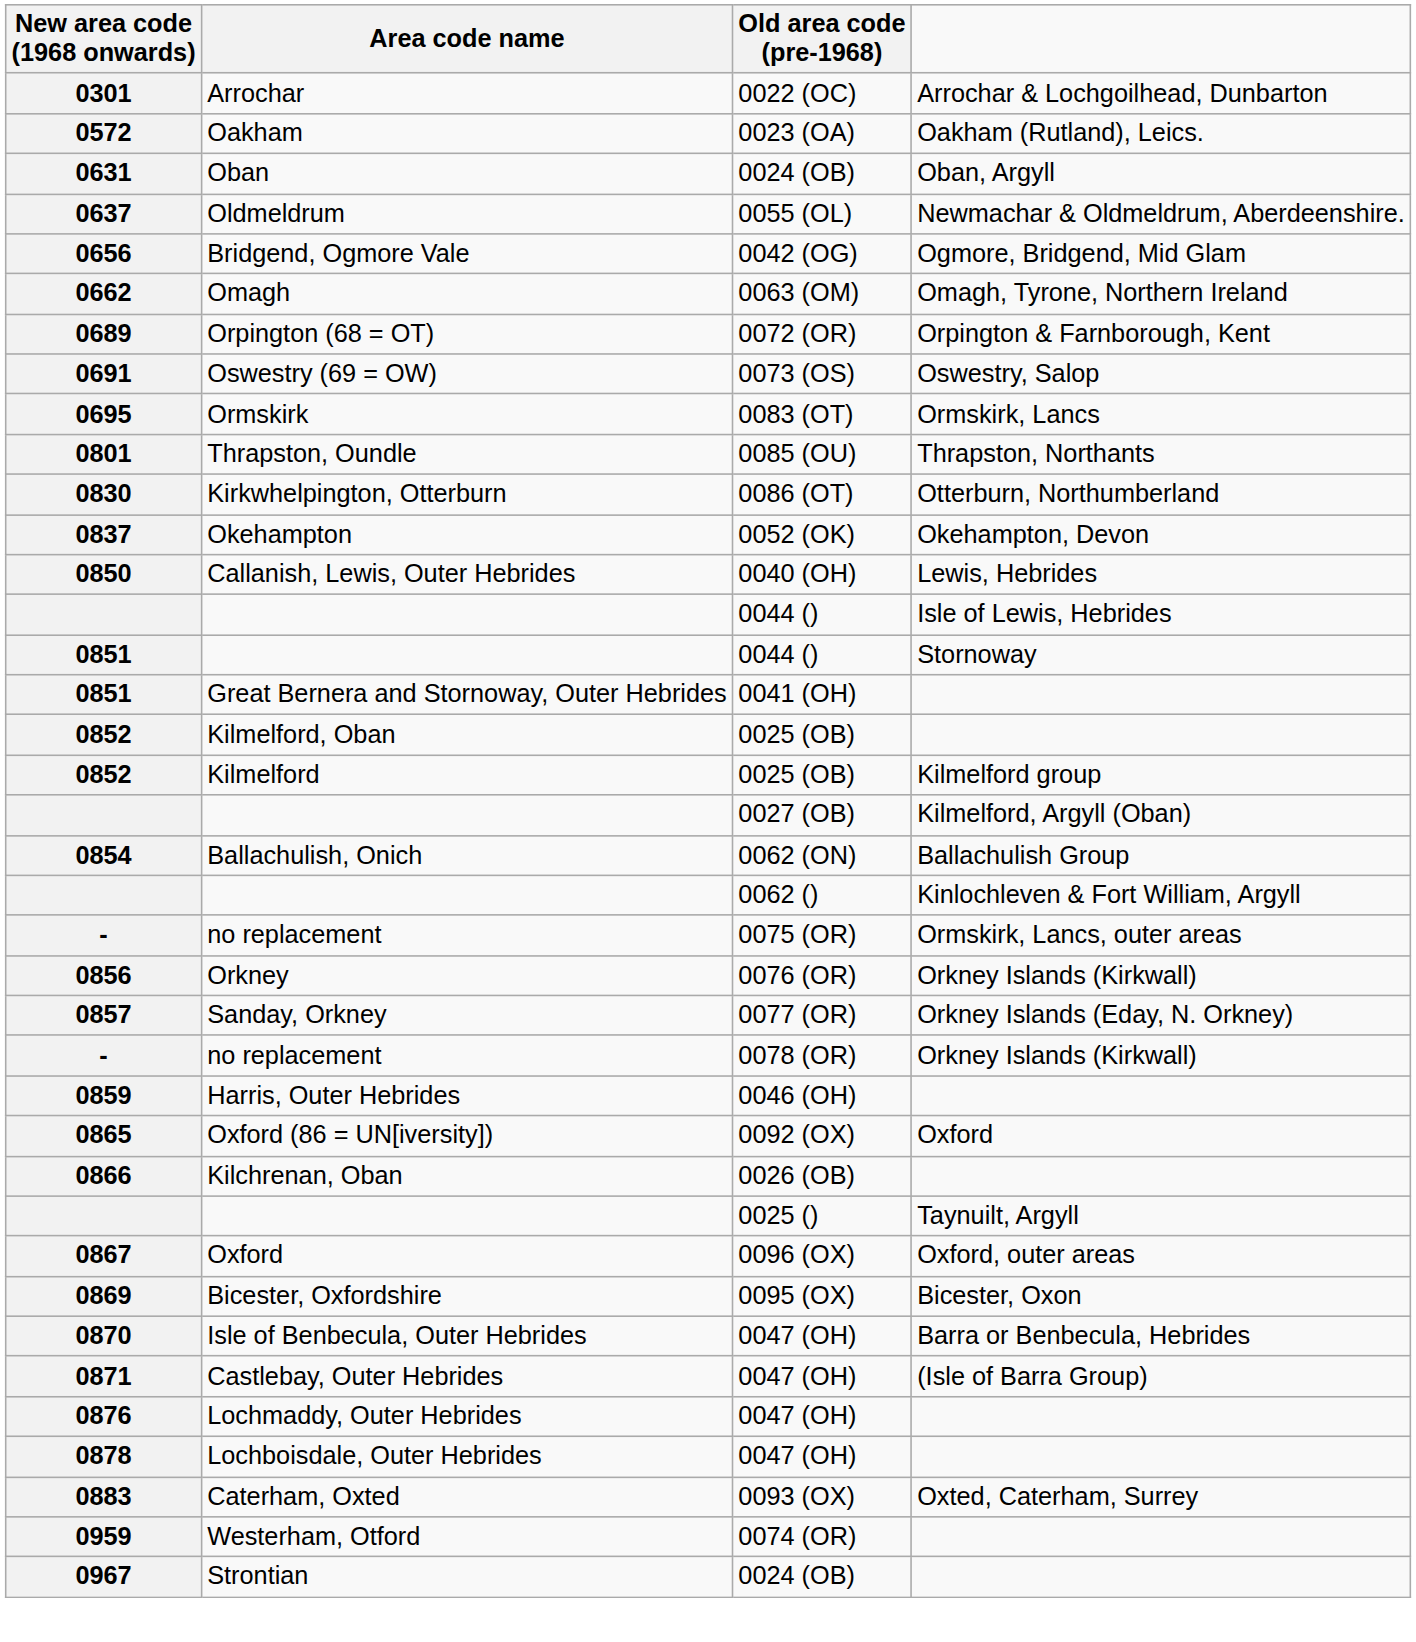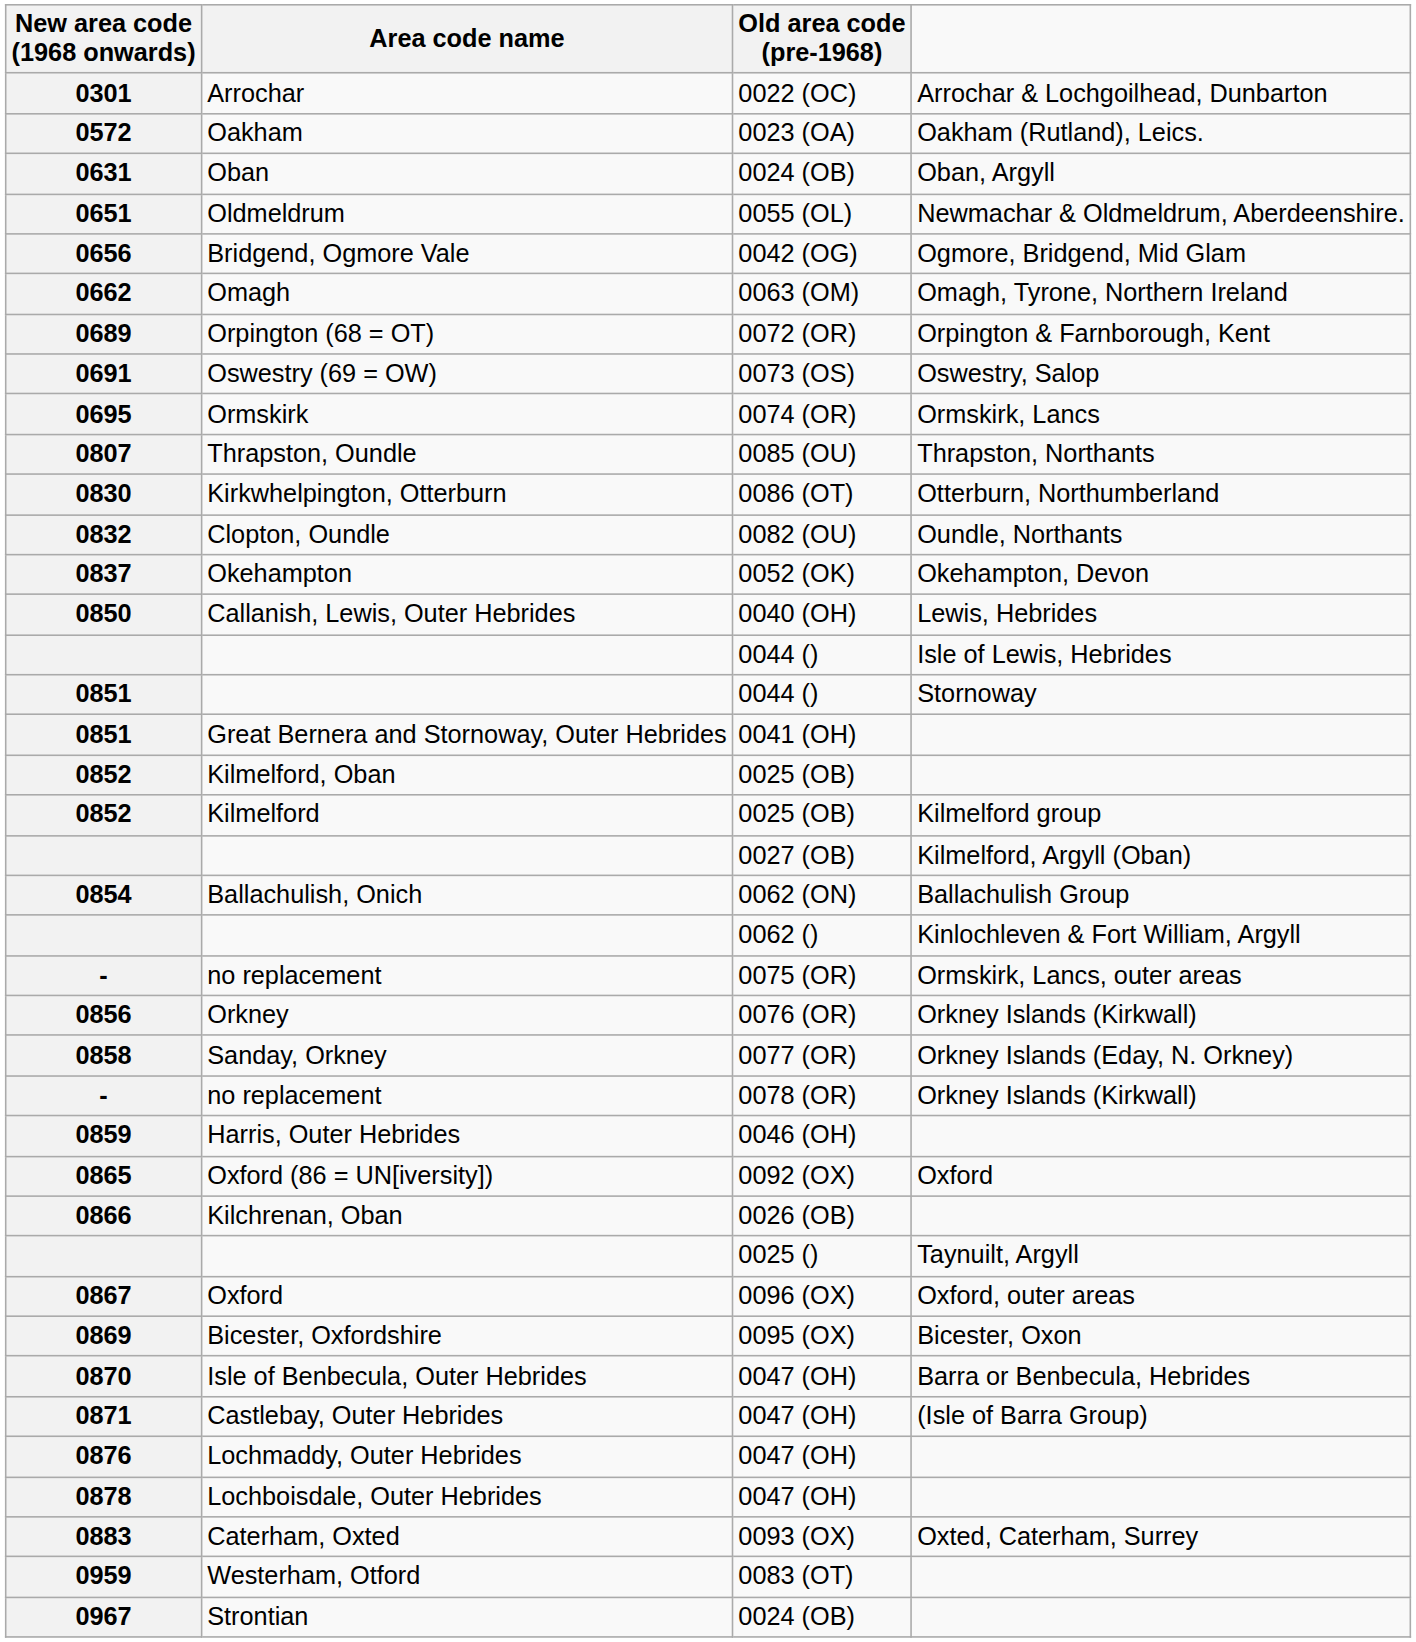 <table class="wikitable" style="margin-left: 1.5em;">
 <tr>
 <th>New area code<br>(1968 onwards)</th>
 <th>Area code name</th>
 <th>Old area code<br>(pre-1968)</th>
 </tr>
 <tr>
 <th>0301</th>
 <td>Arrochar</td>
 <td>0022 (OC)</td>
 <td>Arrochar & Lochgoilhead, Dunbarton</td>
 </tr>
 <tr>
 <th>0572</th>
 <td>Oakham</td>
 <td>0023 (OA)</td>
 <td>Oakham (Rutland), Leics.</td>
 </tr>
 <tr>
 <th>0631</th>
 <td>Oban</td>
 <td>0024 (OB)</td>
 <td>Oban, Argyll</td>
 </tr>
 <tr>
-<th>0637</th>
+<th>0651</th>
 <td>Oldmeldrum</td>
 <td>0055 (OL)</td>
 <td>Newmachar & Oldmeldrum, Aberdeenshire.</td>
 </tr>
 <tr>
 <th>0656</th>
 <td>Bridgend, Ogmore Vale</td>
 <td>0042 (OG)</td>
 <td>Ogmore, Bridgend, Mid Glam</td>
 </tr>
 <tr>
 <th>0662</th>
 <td>Omagh</td>
 <td>0063 (OM)</td>
 <td>Omagh, Tyrone, Northern Ireland</td>
 </tr>
 <tr>
 <th>0689</th>
 <td>Orpington (68 = OT)</td>
 <td>0072 (OR)</td>
 <td>Orpington & Farnborough, Kent</td>
 </tr>
 <tr>
 <th>0691</th>
 <td>Oswestry (69 = OW)</td>
 <td>0073 (OS)</td>
 <td>Oswestry, Salop</td>
 </tr>
 <tr>
 <th>0695</th>
 <td>Ormskirk</td>
-<td>0083 (OT)</td>
+<td>0074 (OR)</td>
 <td>Ormskirk, Lancs</td>
 </tr>
 <tr>
-<th>0801</th>
+<th>0807</th>
 <td>Thrapston, Oundle</td>
 <td>0085 (OU)</td>
 <td>Thrapston, Northants</td>
 </tr>
 <tr>
 <th>0830</th>
 <td>Kirkwhelpington, Otterburn</td>
 <td>0086 (OT)</td>
 <td>Otterburn, Northumberland</td>
+</tr>
+<tr>
+<th>0832</th>
+<td>Clopton, Oundle</td>
+<td>0082 (OU)</td>
+<td>Oundle, Northants</td>
 </tr>
 <tr>
 <th>0837</th>
 <td>Okehampton</td>
 <td>0052 (OK)</td>
 <td>Okehampton, Devon</td>
 </tr>
 <tr>
 <th>0850</th>
 <td>Callanish, Lewis, Outer Hebrides</td>
 <td>0040 (OH)</td>
 <td>Lewis, Hebrides</td>
 </tr>
 <tr>
 <th></th>
 <td></td>
 <td>0044 ()</td>
 <td>Isle of Lewis, Hebrides</td>
 </tr>
 <tr>
 <th>0851</th>
 <td></td>
 <td>0044 ()</td>
 <td>Stornoway</td>
 </tr>
 <tr>
 <th>0851</th>
 <td>Great Bernera and Stornoway, Outer Hebrides</td>
 <td>0041 (OH)</td>
 <td></td>
 </tr>
 <tr>
 <th>0852</th>
 <td>Kilmelford, Oban</td>
 <td>0025 (OB)</td>
 <td></td>
 </tr>
 <tr>
 <th>0852</th>
 <td>Kilmelford</td>
 <td>0025 (OB)</td>
 <td>Kilmelford group</td>
 </tr>
 <tr>
 <th></th>
 <td></td>
 <td>0027 (OB)</td>
 <td>Kilmelford, Argyll (Oban)</td>
 </tr>
 <tr>
 <th>0854</th>
 <td>Ballachulish, Onich</td>
 <td>0062 (ON)</td>
 <td>Ballachulish Group</td>
 </tr>
 <tr>
 <th></th>
 <td></td>
 <td>0062 ()</td>
 <td>Kinlochleven & Fort William, Argyll</td>
 </tr>
 <tr>
 <th>-</th>
 <td>no replacement</td>
 <td>0075 (OR)</td>
 <td>Ormskirk, Lancs, outer areas</td>
 </tr>
 <tr>
 <th>0856</th>
 <td>Orkney</td>
 <td>0076 (OR)</td>
 <td>Orkney Islands (Kirkwall)</td>
 </tr>
 <tr>
-<th>0857</th>
+<th>0858</th>
 <td>Sanday, Orkney</td>
 <td>0077 (OR)</td>
 <td>Orkney Islands (Eday, N. Orkney)</td>
 </tr>
 <tr>
 <th>-</th>
 <td>no replacement</td>
 <td>0078 (OR)</td>
 <td>Orkney Islands (Kirkwall)</td>
 </tr>
 <tr>
 <th>0859</th>
 <td>Harris, Outer Hebrides</td>
 <td>0046 (OH)</td>
 <td></td>
 </tr>
 <tr>
 <th>0865</th>
 <td>Oxford (86 = UN[iversity])</td>
 <td>0092 (OX)</td>
 <td>Oxford</td>
 </tr>
 <tr>
 <th>0866</th>
 <td>Kilchrenan, Oban</td>
 <td>0026 (OB)</td>
 <td></td>
 </tr>
 <tr>
 <th></th>
 <td></td>
 <td>0025 ()</td>
 <td>Taynuilt, Argyll</td>
 </tr>
 <tr>
 <th>0867</th>
 <td>Oxford</td>
 <td>0096 (OX)</td>
 <td>Oxford, outer areas</td>
 </tr>
 <tr>
 <th>0869</th>
 <td>Bicester, Oxfordshire</td>
 <td>0095 (OX)</td>
 <td>Bicester, Oxon</td>
 </tr>
 <tr>
 <th>0870</th>
 <td>Isle of Benbecula, Outer Hebrides</td>
 <td>0047 (OH)</td>
 <td>Barra or Benbecula, Hebrides</td>
 </tr>
 <tr>
 <th>0871</th>
 <td>Castlebay, Outer Hebrides</td>
 <td>0047 (OH)</td>
 <td>(Isle of Barra Group)</td>
 </tr>
 <tr>
 <th>0876</th>
 <td>Lochmaddy, Outer Hebrides</td>
 <td>0047 (OH)</td>
 <td></td>
 </tr>
 <tr>
 <th>0878</th>
 <td>Lochboisdale, Outer Hebrides</td>
 <td>0047 (OH)</td>
 <td></td>
 </tr>
 <tr>
 <th>0883</th>
 <td>Caterham, Oxted</td>
 <td>0093 (OX)</td>
 <td>Oxted, Caterham, Surrey</td>
 </tr>
 <tr>
 <th>0959</th>
 <td>Westerham, Otford</td>
-<td>0074 (OR)</td>
+<td>0083 (OT)</td>
 <td></td>
 </tr>
 <tr>
 <th>0967</th>
 <td>Strontian</td>
 <td>0024 (OB)</td>
 <td></td>
 </tr>
 </table>
